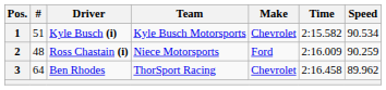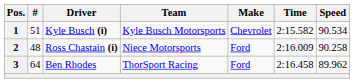 <table class="wikitable" style="font-size:95%">
 <tr>
 <th>Pos.</th>
 <th>#</th>
 <th>Driver</th>
 <th>Team</th>
 <th>Make</th>
 <th>Time</th>
 <th>Speed</th>
 </tr>
 <tr>
 <th>1</th>
 <td>51</td>
 <td><a href='#'>Kyle Busch</a> <strong>(i)</strong></td>
 <td><a href='#'>Kyle Busch Motorsports</a></td>
 <td><a href='#'>Chevrolet</a></td>
 <td>2:15.582</td>
 <td>90.534</td>
 </tr>
 <tr>
 <th>2</th>
 <td>48</td>
 <td><a href='#'>Ross Chastain</a> <strong>(i)</strong></td>
 <td><a href='#'>Niece Motorsports</a></td>
 <td><a href='#'>Ford</a></td>
 <td>2:16.009</td>
-<td>90.259</td>
+<td>90.258</td>
 </tr>
 <tr>
 <th>3</th>
 <td>64</td>
 <td><a href='#'>Ben Rhodes</a></td>
 <td><a href='#'>ThorSport Racing</a></td>
-<td><a href='#'>Chevrolet</a></td>
+<td><a href='#'>Ford</a></td>
 <td>2:16.458</td>
 <td>89.962</td>
 </tr>
 <tr>
 <th colspan="7"></th>
 </tr>
 </table>
